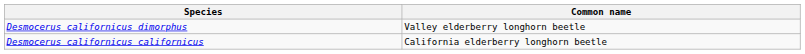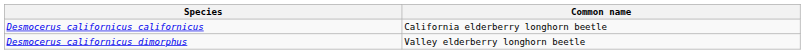 <table width=90% class="wikitable">
 <tr>
 <th width=25%>Species</th>
 <th width=25%>Common name</th>
 </tr>
 <tr>
+<td><em><a href='#'>Desmocerus californicus californicus</a></em></td>
+<td>California elderberry longhorn beetle</td>
+</tr>
+<tr>
 <td><em><a href='#'>Desmocerus californicus dimorphus</a></em></td>
 <td>Valley elderberry longhorn beetle</td>
 </tr>
-<tr>
-<td><em><a href='#'>Desmocerus californicus californicus</a></em></td>
-<td>California elderberry longhorn beetle</td>
-</tr>
 </table>
